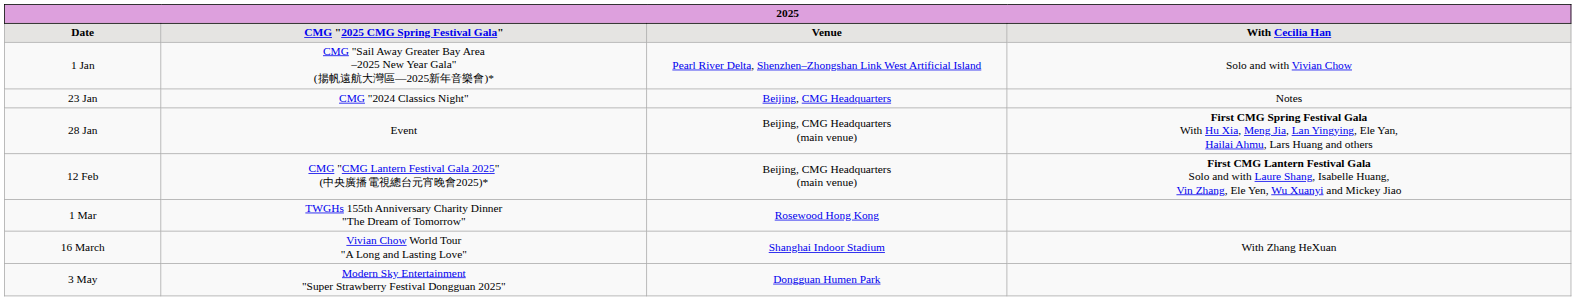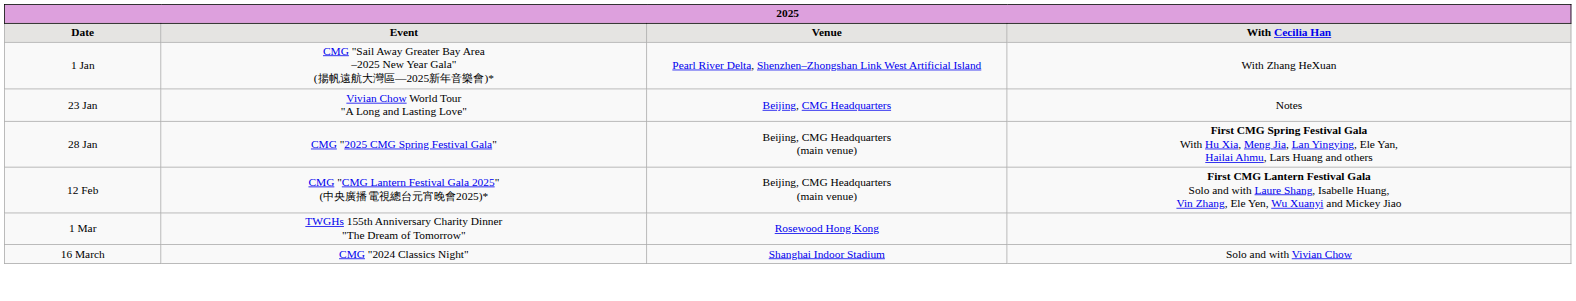 <table class="wikitable" style="text-align:center;font-size:90%;width:100%">
 <tr>
 <th colspan="4" style="background:#DDA0DD; border:1px solid black"><strong>2025</strong></th>
 </tr>
 <tr style="background:#E5E4E2;font-weight:bold;text-align:center">
 <td width="10%">Date</td>
-<td><a href='#'>CMG</a> "<a href='#'>2025 CMG Spring Festival Gala</a>"</td>
+<td width="31%">Event</td>
 <td width="23%">Venue</td>
 <td>With <a href='#'>Cecilia Han</a></td>
 </tr>
 <tr>
 <td>1 Jan</td>
 <td><a href='#'>CMG</a> "Sail Away Greater Bay Area<br>–2025 New Year Gala"<br>(揚帆遠航大灣區—2025新年音樂會)*</td>
 <td><a href='#'>Pearl River Delta</a>, <a href='#'>Shenzhen–Zhongshan Link West Artificial Island</a></td>
-<td>Solo and with <a href='#'>Vivian Chow</a></td>
+<td>With Zhang HeXuan</td>
 </tr>
 <tr>
 <td>23 Jan</td>
-<td><a href='#'>CMG</a> "2024 Classics Night"</td>
+<td><a href='#'>Vivian Chow</a> World Tour<br>"A Long and Lasting Love"</td>
 <td><a href='#'>Beijing</a>, <a href='#'>CMG Headquarters</a></td>
 <td width="36%">Notes</td>
 </tr>
 <tr>
 <td>28 Jan</td>
-<td width="31%">Event</td>
+<td><a href='#'>CMG</a> "<a href='#'>2025 CMG Spring Festival Gala</a>"</td>
 <td>Beijing, CMG Headquarters<br>(main venue)</td>
 <td><strong>First CMG Spring Festival Gala</strong><br>With <a href='#'>Hu Xia</a>, <a href='#'>Meng Jia</a>, <a href='#'>Lan Yingying</a>, Ele Yan,<br><a href='#'>Hailai Ahmu</a>, Lars Huang and others</td>
 </tr>
 <tr>
 <td>12 Feb</td>
 <td><a href='#'>CMG</a> "<a href='#'>CMG Lantern Festival Gala 2025</a>"<br>(中央廣播電視總台元宵晚會2025)*</td>
 <td>Beijing, CMG Headquarters<br>(main venue)</td>
 <td><strong>First CMG Lantern Festival Gala</strong><br>Solo and with <a href='#'>Laure Shang</a>, Isabelle Huang,<br><a href='#'>Vin Zhang</a>, Ele Yen, <a href='#'>Wu Xuanyi</a> and Mickey Jiao</td>
 </tr>
 <tr>
 <td>1 Mar</td>
 <td><a href='#'>TWGHs</a> 155th Anniversary Charity Dinner<br>"The Dream of Tomorrow"</td>
 <td><a href='#'>Rosewood Hong Kong</a></td>
 <td></td>
 </tr>
 <tr>
 <td>16 March</td>
-<td><a href='#'>Vivian Chow</a> World Tour<br>"A Long and Lasting Love"</td>
+<td><a href='#'>CMG</a> "2024 Classics Night"</td>
 <td><a href='#'>Shanghai Indoor Stadium</a></td>
-<td>With Zhang HeXuan</td>
-</tr>
-<tr>
-<td>3 May</td>
-<td><a href='#'>Modern Sky Entertainment</a><br>"Super Strawberry Festival Dongguan 2025"</td>
-<td><a href='#'>Dongguan Humen Park</a></td>
-<td></td>
+<td>Solo and with <a href='#'>Vivian Chow</a></td>
 </tr>
 </table>
